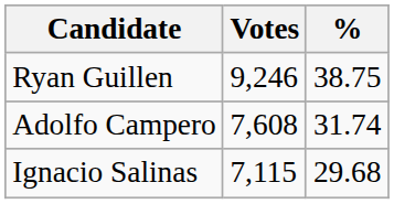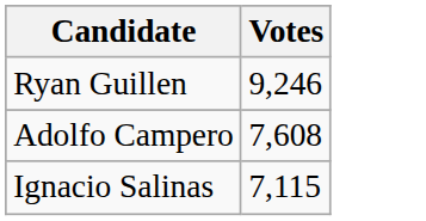 <table class="wikitable">
 <tr>
 <th>Candidate</th>
 <th>Votes</th>
-<th>%</th>
 </tr>
 <tr>
 <td>Ryan Guillen</td>
 <td>9,246</td>
-<td>38.75</td>
 </tr>
 <tr>
 <td>Adolfo Campero</td>
 <td>7,608</td>
-<td>31.74</td>
 </tr>
 <tr>
 <td>Ignacio Salinas</td>
 <td>7,115</td>
-<td>29.68</td>
 </tr>
 </table>
